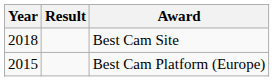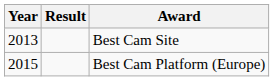 <table class="wikitable">
 <tr>
 <th>Year</th>
 <th>Result</th>
 <th>Award</th>
 </tr>
 <tr>
-<td>2018</td>
+<td>2013</td>
 <td></td>
 <td>Best Cam Site</td>
 </tr>
 <tr>
 <td>2015</td>
 <td></td>
 <td>Best Cam Platform (Europe)</td>
 </tr>
 </table>
